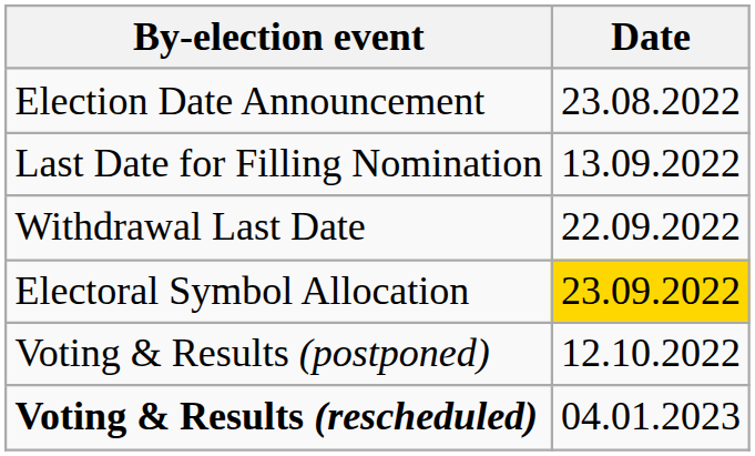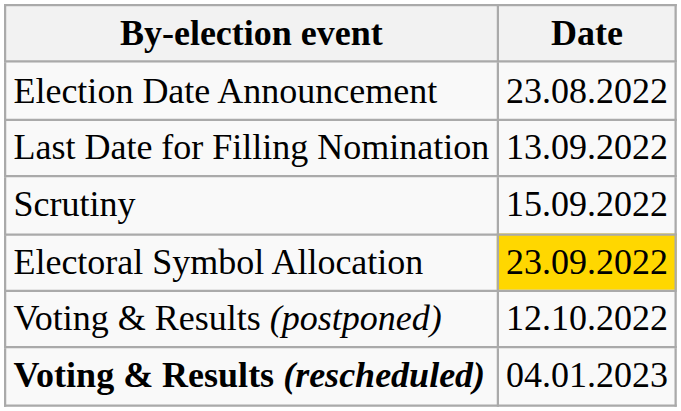 <table class="wikitable">
 <tr>
 <th>By-election event</th>
 <th>Date</th>
 </tr>
 <tr>
 <td>Election Date Announcement</td>
 <td>23.08.2022</td>
 </tr>
 <tr>
 <td>Last Date for Filling Nomination</td>
 <td>13.09.2022</td>
 </tr>
 <tr>
-<td>Withdrawal Last Date</td>
-<td>22.09.2022</td>
+<td>Scrutiny</td>
+<td>15.09.2022</td>
 </tr>
 <tr>
 <td>Electoral Symbol Allocation</td>
 <td style="background: gold;">23.09.2022</td>
 </tr>
 <tr>
 <td>Voting & Results <em>(postponed)</em></td>
 <td>12.10.2022</td>
 </tr>
 <tr>
 <td><strong>Voting & Results <em>(rescheduled)<strong><em></td>
 <td></strong>04.01.2023<strong></td>
 </tr>
 </table>
